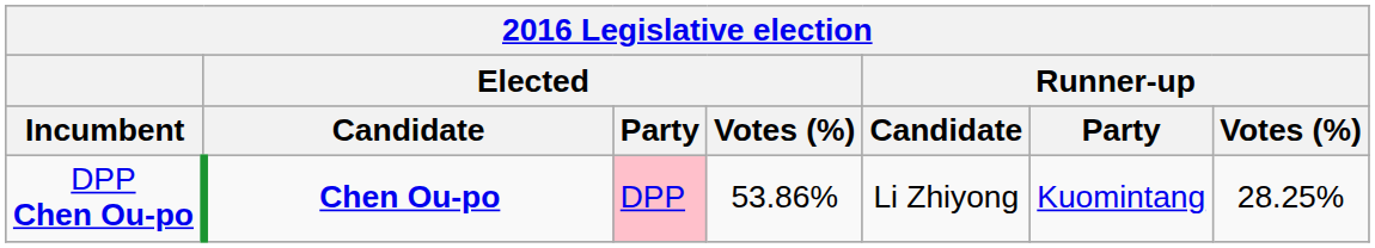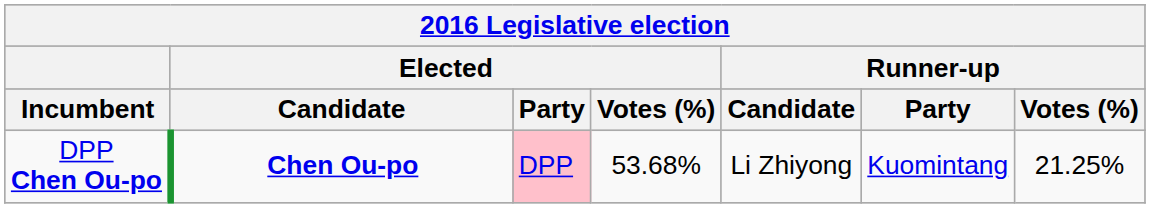 <table class="wikitable collapsible sortable" style="text-align:center">
 <tr>
 <th colspan=8><a href='#'>2016 Legislative election</a></th>
 </tr>
 <tr>
 <th> </th>
 <th colspan=3>Elected</th>
 <th colspan=3>Runner-up</th>
 </tr>
 <tr>
 <th>Incumbent</th>
 <th style="width:200px;">Candidate</th>
 <th>Party</th>
 <th>Votes (%)</th>
 <th>Candidate</th>
 <th>Party</th>
 <th>Votes (%)</th>
 </tr>
 <tr>
 <td><a href='#'>DPP</a><br><strong><a href='#'>Chen Ou-po</a></strong></td>
 <td align="center" style="border-left:4px solid #1B9431;"><strong><a href='#'>Chen Ou-po</a></strong> </td>
 <td align="left" style="background: pink;"><a href='#'>DPP</a></td>
-<td>53.86%</td>
+<td>53.68%</td>
 <td>Li Zhiyong</td>
 <td align="left"><a href='#'>Kuomintang</a></td>
-<td>28.25%</td>
+<td>21.25%</td>
 </tr>
 </table>
